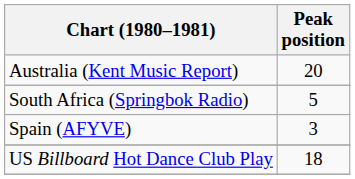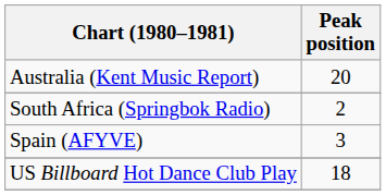 <table class="wikitable sortable">
 <tr>
 <th>Chart (1980–1981)</th>
 <th>Peak<br>position</th>
 </tr>
 <tr>
 <td>Australia (<a href='#'>Kent Music Report</a>)</td>
 <td align="center">20</td>
 </tr>
 <tr>
 </tr>
 <tr>
 </tr>
 <tr>
 </tr>
 <tr>
 </tr>
 <tr>
 </tr>
 <tr>
 </tr>
 <tr>
 <td>South Africa (<a href='#'>Springbok Radio</a>)</td>
-<td align="center">5</td>
+<td align="center">2</td>
 </tr>
 <tr>
 <td>Spain (<a href='#'>AFYVE</a>)</td>
 <td align="center">3</td>
 </tr>
 <tr>
 </tr>
 <tr>
 </tr>
 <tr>
 </tr>
 <tr>
 <td>US <em>Billboard</em> <a href='#'>Hot Dance Club Play</a></td>
 <td align="center">18</td>
 </tr>
 <tr>
 </tr>
 </table>
